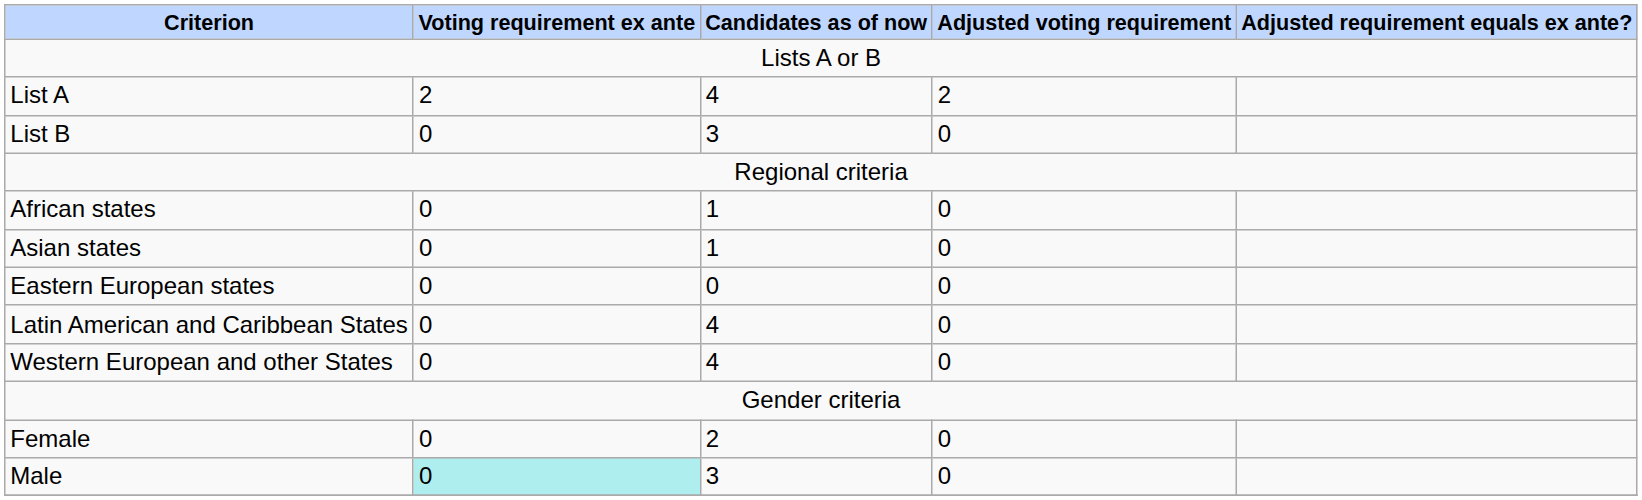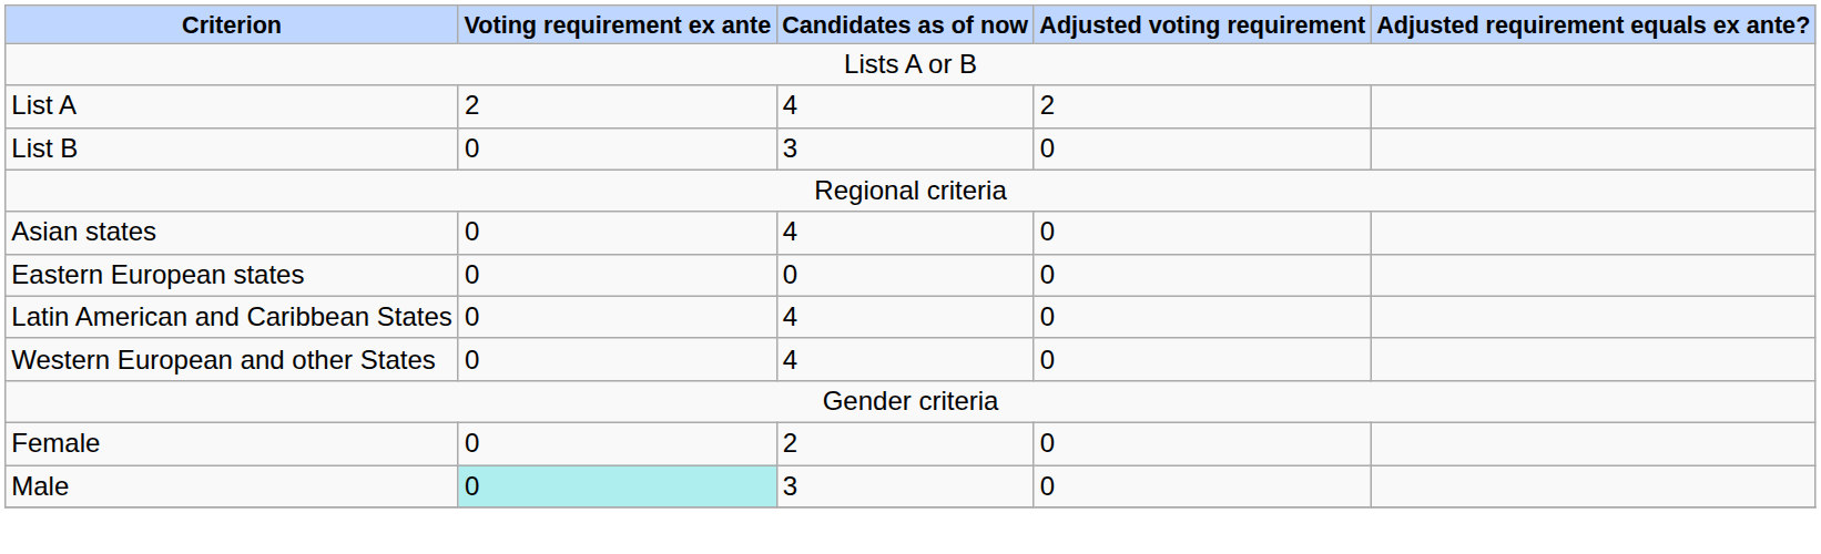 <table class="wikitable">
 <tr bgcolor=#BFD7FF align="center" style="font-size:90%;">
 <td><strong>Criterion</strong></td>
 <td><strong>Voting requirement ex ante</strong></td>
 <td><strong>Candidates as of now</strong></td>
 <td><strong>Adjusted voting requirement</strong></td>
 <td><strong>Adjusted requirement equals ex ante?</strong></td>
 </tr>
 <tr>
 <td colspan=5 align="center">Lists A or B</td>
 </tr>
 <tr>
 <td>List A</td>
 <td>2</td>
 <td>4</td>
 <td>2</td>
 <td></td>
 </tr>
 <tr>
 <td>List B</td>
 <td>0</td>
 <td>3</td>
 <td>0</td>
 <td></td>
 </tr>
 <tr>
 <td colspan=5 align="center">Regional criteria</td>
 </tr>
 <tr>
-<td>African states</td>
-<td>0</td>
-<td>1</td>
-<td>0</td>
-<td></td>
-</tr>
-<tr>
 <td>Asian states</td>
 <td>0</td>
-<td>1</td>
+<td>4</td>
 <td>0</td>
 <td></td>
 </tr>
 <tr>
 <td>Eastern European states</td>
 <td>0</td>
 <td>0</td>
 <td>0</td>
 <td></td>
 </tr>
 <tr>
 <td>Latin American and Caribbean States</td>
 <td>0</td>
 <td>4</td>
 <td>0</td>
 <td></td>
 </tr>
 <tr>
 <td>Western European and other States</td>
 <td>0</td>
 <td>4</td>
 <td>0</td>
 <td></td>
 </tr>
 <tr>
 <td colspan=5 align="center">Gender criteria</td>
 </tr>
 <tr>
 <td>Female</td>
 <td>0</td>
 <td>2</td>
 <td>0</td>
 <td></td>
 </tr>
 <tr>
 <td>Male</td>
 <td style="background: paleturquoise;">0</td>
 <td>3</td>
 <td>0</td>
 <td></td>
 </tr>
 <tr>
 </tr>
 </table>
